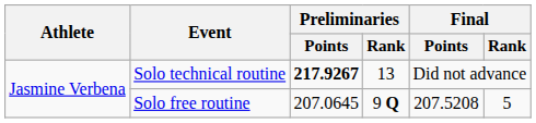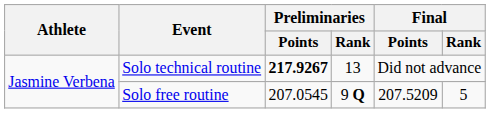 <table class="wikitable" style="font-size:90%">
 <tr>
 <th rowspan="2">Athlete</th>
 <th rowspan="2">Event</th>
 <th colspan="2">Preliminaries</th>
 <th colspan="2">Final</th>
 </tr>
 <tr style="font-size:95%">
 <th>Points</th>
 <th>Rank</th>
 <th>Points</th>
 <th>Rank</th>
 </tr>
 <tr align="center">
 <td align="left" rowspan=2><a href='#'>Jasmine Verbena</a></td>
 <td align="left"><a href='#'>Solo technical routine</a></td>
 <td><strong>217.9267</strong></td>
 <td>13</td>
 <td colspan=2>Did not advance</td>
 </tr>
 <tr align="center">
 <td align="left"><a href='#'>Solo free routine</a></td>
-<td>207.0645</td>
+<td>207.0545</td>
 <td>9 <strong>Q</strong></td>
-<td>207.5208</td>
+<td>207.5209</td>
 <td>5</td>
 </tr>
 </table>
